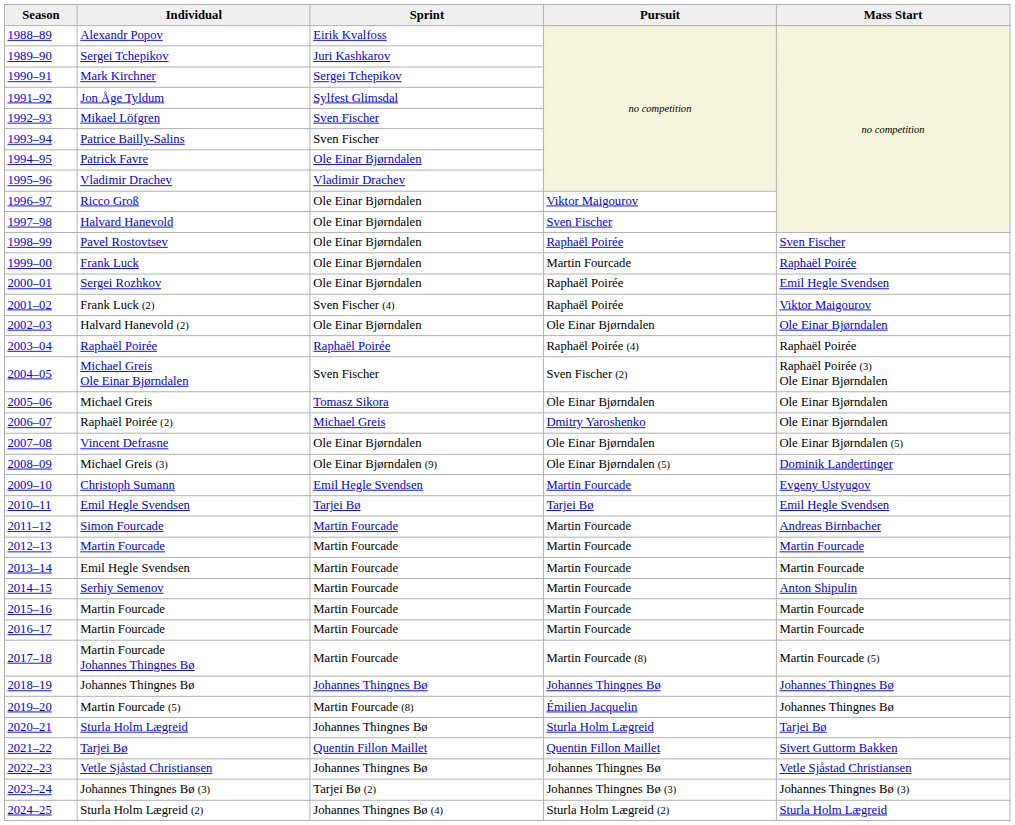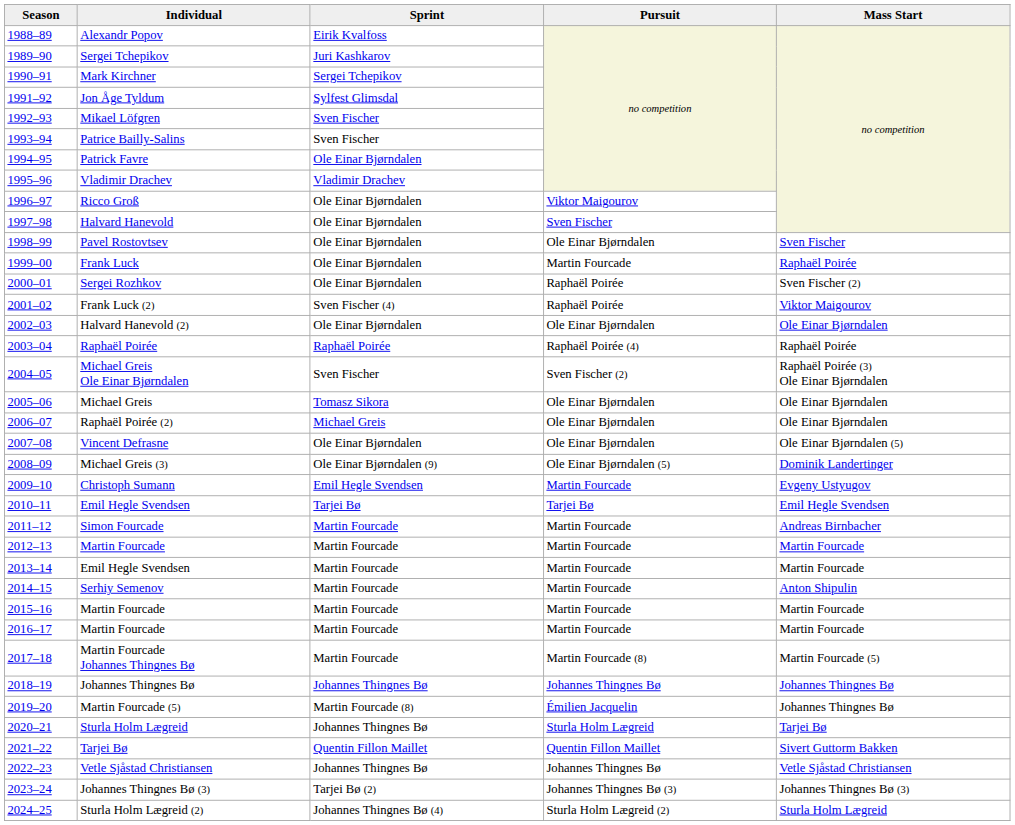 <table class="wikitable plainrowheaders" style="background:#fff; font-size:86%; line-height:16px; border:grey solid 1px; border-collapse:collapse;">
 <tr>
 <th style="width:5%; background:#efefef;">Season</th>
 <th style="width:16%; background:#efefef;">Individual</th>
 <th style="width:16%; background:#efefef;">Sprint</th>
 <th style="width:16%; background:#efefef;">Pursuit</th>
 <th style="width:16%; background:#efefef;">Mass Start</th>
 </tr>
 <tr>
 <td><a href='#'>1988–89</a></td>
 <td> <a href='#'>Alexandr Popov</a></td>
 <td> <a href='#'>Eirik Kvalfoss</a></td>
 <td bgcolor="F5F5DC" align="center" rowspan=8><small><em>no competition</em></small></td>
 <td bgcolor="F5F5DC" align="center" rowspan=10><small><em>no competition</em></small></td>
 </tr>
 <tr>
 <td><a href='#'>1989–90</a></td>
 <td> <a href='#'>Sergei Tchepikov</a></td>
 <td> <a href='#'>Juri Kashkarov</a></td>
 </tr>
 <tr>
 <td><a href='#'>1990–91</a></td>
 <td> <a href='#'>Mark Kirchner</a></td>
 <td> <a href='#'>Sergei Tchepikov</a></td>
 </tr>
 <tr>
 <td><a href='#'>1991–92</a></td>
 <td> <a href='#'>Jon Åge Tyldum</a></td>
 <td> <a href='#'>Sylfest Glimsdal</a></td>
 </tr>
 <tr>
 <td><a href='#'>1992–93</a></td>
 <td> <a href='#'>Mikael Löfgren</a></td>
 <td> <a href='#'>Sven Fischer</a></td>
 </tr>
 <tr>
 <td><a href='#'>1993–94</a></td>
 <td> <a href='#'>Patrice Bailly-Salins</a></td>
 <td> Sven Fischer</td>
 </tr>
 <tr>
 <td><a href='#'>1994–95</a></td>
 <td> <a href='#'>Patrick Favre</a></td>
 <td> <a href='#'>Ole Einar Bjørndalen</a></td>
 </tr>
 <tr>
 <td><a href='#'>1995–96</a></td>
 <td> <a href='#'>Vladimir Drachev</a></td>
 <td> <a href='#'>Vladimir Drachev</a></td>
 </tr>
 <tr>
 <td><a href='#'>1996–97</a></td>
 <td> <a href='#'>Ricco Groß</a></td>
 <td> Ole Einar Bjørndalen</td>
 <td> <a href='#'>Viktor Maigourov</a></td>
 </tr>
 <tr>
 <td><a href='#'>1997–98</a></td>
 <td> <a href='#'>Halvard Hanevold</a></td>
 <td> Ole Einar Bjørndalen</td>
 <td> <a href='#'>Sven Fischer</a></td>
 </tr>
 <tr>
 <td><a href='#'>1998–99</a></td>
 <td> <a href='#'>Pavel Rostovtsev</a></td>
 <td> Ole Einar Bjørndalen</td>
-<td> <a href='#'>Raphaël Poirée</a></td>
+<td> Ole Einar Bjørndalen</td>
 <td> <a href='#'>Sven Fischer</a></td>
 </tr>
 <tr>
 <td><a href='#'>1999–00</a></td>
 <td> <a href='#'>Frank Luck</a></td>
 <td> Ole Einar Bjørndalen</td>
 <td> Martin Fourcade</td>
 <td> <a href='#'>Raphaël Poirée</a></td>
 </tr>
 <tr>
 <td><a href='#'>2000–01</a></td>
 <td> <a href='#'>Sergei Rozhkov</a></td>
 <td> Ole Einar Bjørndalen</td>
 <td> Raphaël Poirée</td>
-<td> <a href='#'>Emil Hegle Svendsen</a></td>
+<td> Sven Fischer <small>(2)</small></td>
 </tr>
 <tr>
 <td><a href='#'>2001–02</a></td>
 <td> Frank Luck <small>(2)</small></td>
 <td> Sven Fischer <small>(4)</small></td>
 <td> Raphaël Poirée</td>
 <td> <a href='#'>Viktor Maigourov</a></td>
 </tr>
 <tr>
 <td><a href='#'>2002–03</a></td>
 <td> Halvard Hanevold <small>(2)</small></td>
 <td> Ole Einar Bjørndalen</td>
 <td> Ole Einar Bjørndalen</td>
 <td> <a href='#'>Ole Einar Bjørndalen</a></td>
 </tr>
 <tr>
 <td><a href='#'>2003–04</a></td>
 <td> <a href='#'>Raphaël Poirée</a></td>
 <td> <a href='#'>Raphaël Poirée</a></td>
 <td> Raphaël Poirée <small>(4)</small></td>
 <td> Raphaël Poirée</td>
 </tr>
 <tr>
 <td><a href='#'>2004–05</a></td>
 <td> <a href='#'>Michael Greis</a><br> <a href='#'>Ole Einar Bjørndalen</a></td>
 <td> Sven Fischer</td>
 <td> Sven Fischer <small>(2)</small></td>
 <td> Raphaël Poirée <small>(3)</small><br> Ole Einar Bjørndalen</td>
 </tr>
 <tr>
 <td><a href='#'>2005–06</a></td>
 <td> Michael Greis</td>
 <td> <a href='#'>Tomasz Sikora</a></td>
 <td> Ole Einar Bjørndalen</td>
 <td> Ole Einar Bjørndalen</td>
 </tr>
 <tr>
 <td><a href='#'>2006–07</a></td>
 <td> Raphaël Poirée <small>(2)</small></td>
 <td> <a href='#'>Michael Greis</a></td>
-<td> <a href='#'>Dmitry Yaroshenko</a></td>
+<td> Ole Einar Bjørndalen</td>
 <td> Ole Einar Bjørndalen</td>
 </tr>
 <tr>
 <td><a href='#'>2007–08</a></td>
 <td> <a href='#'>Vincent Defrasne</a></td>
 <td> Ole Einar Bjørndalen</td>
 <td> Ole Einar Bjørndalen</td>
 <td> Ole Einar Bjørndalen <small>(5)</small></td>
 </tr>
 <tr>
 <td><a href='#'>2008–09</a></td>
 <td> Michael Greis <small>(3)</small></td>
 <td> Ole Einar Bjørndalen <small>(9)</small></td>
 <td> Ole Einar Bjørndalen <small>(5)</small></td>
 <td> <a href='#'>Dominik Landertinger</a></td>
 </tr>
 <tr>
 <td><a href='#'>2009–10</a></td>
 <td> <a href='#'>Christoph Sumann</a></td>
 <td> <a href='#'>Emil Hegle Svendsen</a></td>
 <td> <a href='#'>Martin Fourcade</a></td>
 <td> <a href='#'>Evgeny Ustyugov</a></td>
 </tr>
 <tr>
 <td><a href='#'>2010–11</a></td>
 <td> <a href='#'>Emil Hegle Svendsen</a></td>
 <td> <a href='#'>Tarjei Bø</a></td>
 <td> <a href='#'>Tarjei Bø</a></td>
 <td> <a href='#'>Emil Hegle Svendsen</a></td>
 </tr>
 <tr>
 <td><a href='#'>2011–12</a></td>
 <td> <a href='#'>Simon Fourcade</a></td>
 <td> <a href='#'>Martin Fourcade</a></td>
 <td> Martin Fourcade</td>
 <td> <a href='#'>Andreas Birnbacher</a></td>
 </tr>
 <tr>
 <td><a href='#'>2012–13</a></td>
 <td> <a href='#'>Martin Fourcade</a></td>
 <td> Martin Fourcade</td>
 <td> Martin Fourcade</td>
 <td> <a href='#'>Martin Fourcade</a></td>
 </tr>
 <tr>
 <td><a href='#'>2013–14</a></td>
 <td> Emil Hegle Svendsen</td>
 <td> Martin Fourcade</td>
 <td> Martin Fourcade</td>
 <td> Martin Fourcade</td>
 </tr>
 <tr>
 <td><a href='#'>2014–15</a></td>
 <td> <a href='#'>Serhiy Semenov</a></td>
 <td> Martin Fourcade</td>
 <td> Martin Fourcade</td>
 <td> <a href='#'>Anton Shipulin</a></td>
 </tr>
 <tr>
 <td><a href='#'>2015–16</a></td>
 <td> Martin Fourcade</td>
 <td> Martin Fourcade</td>
 <td> Martin Fourcade</td>
 <td> Martin Fourcade</td>
 </tr>
 <tr>
 <td><a href='#'>2016–17</a></td>
 <td> Martin Fourcade</td>
 <td> Martin Fourcade</td>
 <td> Martin Fourcade</td>
 <td> Martin Fourcade</td>
 </tr>
 <tr>
 <td><a href='#'>2017–18</a></td>
 <td> Martin Fourcade<br> <a href='#'>Johannes Thingnes Bø</a></td>
 <td> Martin Fourcade</td>
 <td> Martin Fourcade <small>(8)</small></td>
 <td> Martin Fourcade <small>(5)</small></td>
 </tr>
 <tr>
 <td><a href='#'>2018–19</a></td>
 <td> Johannes Thingnes Bø</td>
 <td> <a href='#'>Johannes Thingnes Bø</a></td>
 <td> <a href='#'>Johannes Thingnes Bø</a></td>
 <td> <a href='#'>Johannes Thingnes Bø</a></td>
 </tr>
 <tr>
 <td><a href='#'>2019–20</a></td>
 <td> Martin Fourcade <small>(5)</small></td>
 <td> Martin Fourcade <small>(8)</small></td>
 <td> <a href='#'>Émilien Jacquelin</a></td>
 <td> Johannes Thingnes Bø</td>
 </tr>
 <tr>
 <td><a href='#'>2020–21</a></td>
 <td> <a href='#'>Sturla Holm Lægreid</a></td>
 <td> Johannes Thingnes Bø</td>
 <td> <a href='#'>Sturla Holm Lægreid</a></td>
 <td> <a href='#'>Tarjei Bø</a></td>
 </tr>
 <tr>
 <td><a href='#'>2021–22</a></td>
 <td> <a href='#'>Tarjei Bø</a></td>
 <td> <a href='#'>Quentin Fillon Maillet</a></td>
 <td> <a href='#'>Quentin Fillon Maillet</a></td>
 <td> <a href='#'>Sivert Guttorm Bakken</a></td>
 </tr>
 <tr>
 <td><a href='#'>2022–23</a></td>
 <td> <a href='#'>Vetle Sjåstad Christiansen</a></td>
 <td> Johannes Thingnes Bø</td>
 <td> Johannes Thingnes Bø</td>
 <td> <a href='#'>Vetle Sjåstad Christiansen</a></td>
 </tr>
 <tr>
 <td><a href='#'>2023–24</a></td>
 <td> Johannes Thingnes Bø <small>(3)</small></td>
 <td> Tarjei Bø <small>(2)</small></td>
 <td> Johannes Thingnes Bø <small>(3)</small></td>
 <td> Johannes Thingnes Bø <small>(3)</small></td>
 </tr>
 <tr>
 <td><a href='#'>2024–25</a></td>
 <td> Sturla Holm Lægreid <small>(2)</small></td>
 <td> Johannes Thingnes Bø <small>(4)</small></td>
 <td> Sturla Holm Lægreid <small>(2)</small></td>
 <td> <a href='#'>Sturla Holm Lægreid</a></td>
 </tr>
 </table>
